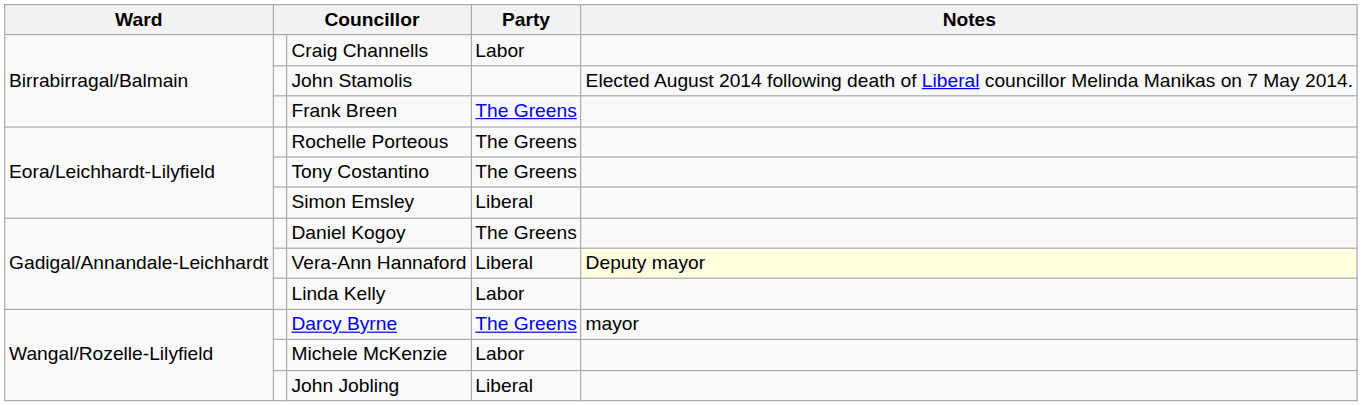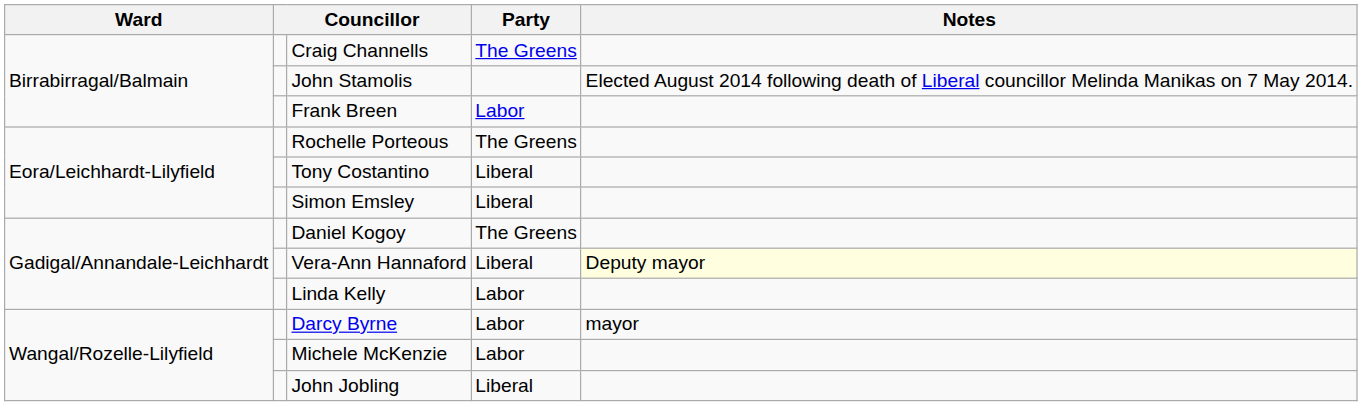 <table class="wikitable">
 <tr>
 <th>Ward</th>
 <th colspan="2">Councillor</th>
 <th>Party</th>
 <th>Notes</th>
 </tr>
 <tr>
 <td rowspan="3">Birrabirragal/Balmain</td>
 <td> </td>
 <td>Craig Channells</td>
-<td>Labor</td>
+<td><a href='#'>The Greens</a></td>
 <td></td>
 </tr>
 <tr>
 <td> </td>
 <td>John Stamolis</td>
 <td></td>
 <td>Elected August 2014 following death of <a href='#'>Liberal</a> councillor Melinda Manikas on 7 May 2014.</td>
 </tr>
 <tr>
 <td> </td>
 <td>Frank Breen</td>
-<td><a href='#'>The Greens</a></td>
+<td><a href='#'>Labor</a></td>
 <td></td>
 </tr>
 <tr>
 <td rowspan="3">Eora/Leichhardt-Lilyfield</td>
 <td> </td>
 <td>Rochelle Porteous</td>
 <td>The Greens</td>
 <td></td>
 </tr>
 <tr>
 <td> </td>
 <td>Tony Costantino</td>
-<td>The Greens</td>
+<td>Liberal</td>
 <td></td>
 </tr>
 <tr>
 <td> </td>
 <td>Simon Emsley</td>
 <td>Liberal</td>
 <td></td>
 </tr>
 <tr>
 <td rowspan="3">Gadigal/Annandale-Leichhardt</td>
 <td> </td>
 <td>Daniel Kogoy</td>
 <td>The Greens</td>
 <td></td>
 </tr>
 <tr>
 <td> </td>
 <td>Vera-Ann Hannaford</td>
 <td>Liberal</td>
 <td style="background: lightyellow;">Deputy mayor</td>
 </tr>
 <tr>
 <td> </td>
 <td>Linda Kelly</td>
 <td>Labor</td>
 <td></td>
 </tr>
 <tr>
 <td rowspan="3">Wangal/Rozelle-Lilyfield</td>
 <td> </td>
 <td><a href='#'>Darcy Byrne</a></td>
-<td><a href='#'>The Greens</a></td>
+<td>Labor</td>
 <td>mayor</td>
 </tr>
 <tr>
 <td> </td>
 <td>Michele McKenzie</td>
 <td>Labor</td>
 <td></td>
 </tr>
 <tr>
 <td> </td>
 <td>John Jobling</td>
 <td>Liberal</td>
 <td></td>
 </tr>
 </table>
